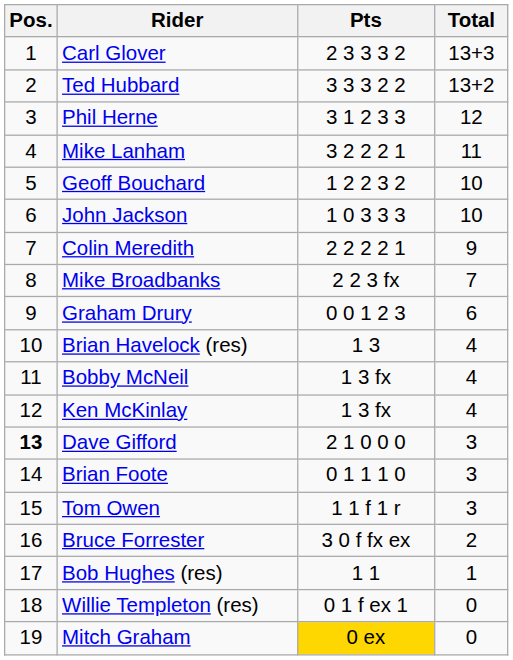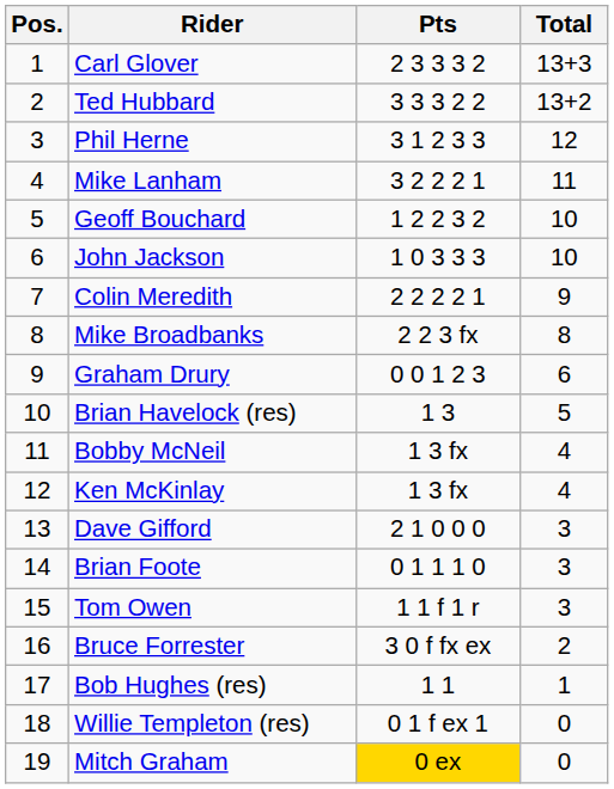 <table class=wikitable>
 <tr>
 <th width=25px>Pos.</th>
 <th width=180px>Rider</th>
 <th width=100px>Pts</th>
 <th width=50px>Total</th>
 </tr>
 <tr align=center >
 <td>1</td>
 <td align=left> <a href='#'>Carl Glover</a></td>
 <td>2	3	3	3	2</td>
 <td>13+3</td>
 </tr>
 <tr align=center>
 <td>2</td>
 <td align=left> <a href='#'>Ted Hubbard</a></td>
 <td>3	3	3	2	2</td>
 <td>13+2</td>
 </tr>
 <tr align=center>
 <td>3</td>
 <td align=left> <a href='#'>Phil Herne</a></td>
 <td>3	1	2	3	3</td>
 <td>12</td>
 </tr>
 <tr align=center>
 <td>4</td>
 <td align=left> <a href='#'>Mike Lanham</a></td>
 <td>3	2	2	2	1</td>
 <td>11</td>
 </tr>
 <tr align=center>
 <td>5</td>
 <td align=left> <a href='#'>Geoff Bouchard</a></td>
 <td>1	2	2	3	2</td>
 <td>10</td>
 </tr>
 <tr align=center>
 <td>6</td>
 <td align=left> <a href='#'>John Jackson</a></td>
 <td>1	0	3	3	3</td>
 <td>10</td>
 </tr>
 <tr align=center>
 <td>7</td>
 <td align=left> <a href='#'>Colin Meredith</a></td>
 <td>2	2	2	2	1</td>
 <td>9</td>
 </tr>
 <tr align=center>
 <td>8</td>
 <td align=left> <a href='#'>Mike Broadbanks</a></td>
 <td>2	2	3	fx</td>
-<td>7</td>
+<td>8</td>
 </tr>
 <tr align=center>
 <td>9</td>
 <td align=left> <a href='#'>Graham Drury</a></td>
 <td>0	0	1	2	3</td>
 <td>6</td>
 </tr>
 <tr align=center>
 <td>10</td>
 <td align=left> <a href='#'>Brian Havelock</a> (res)</td>
 <td>1	3</td>
-<td>4</td>
+<td>5</td>
 </tr>
 <tr align=center>
 <td>11</td>
 <td align=left> <a href='#'>Bobby McNeil</a></td>
 <td>1	3	fx</td>
 <td>4</td>
 </tr>
 <tr align=center>
 <td>12</td>
 <td align=left> <a href='#'>Ken McKinlay</a></td>
 <td>1	3	fx</td>
 <td>4</td>
 </tr>
 <tr align=center>
-<td><strong>13</strong></td>
+<td>13</td>
 <td align=left> <a href='#'>Dave Gifford</a></td>
 <td>2	1	0	0	0</td>
 <td>3</td>
 </tr>
 <tr align=center>
 <td>14</td>
 <td align=left> <a href='#'>Brian Foote</a></td>
 <td>0	1	1	1	0</td>
 <td>3</td>
 </tr>
 <tr align=center>
 <td>15</td>
 <td align=left> <a href='#'>Tom Owen</a></td>
 <td>1	1	f	1	r</td>
 <td>3</td>
 </tr>
 <tr align=center>
 <td>16</td>
 <td align=left> <a href='#'>Bruce Forrester</a></td>
 <td>3	0	f	fx	ex</td>
 <td>2</td>
 </tr>
 <tr align=center>
 <td>17</td>
 <td align=left> <a href='#'>Bob Hughes</a> (res)</td>
 <td>1	1</td>
 <td>1</td>
 </tr>
 <tr align=center>
 <td>18</td>
 <td align=left> <a href='#'>Willie Templeton</a> (res)</td>
 <td>0	1	f	ex	1</td>
 <td>0</td>
 </tr>
 <tr align=center>
 <td>19</td>
 <td align=left> <a href='#'>Mitch Graham</a></td>
 <td style="background: gold;">0	ex</td>
 <td>0</td>
 </tr>
 </table>
